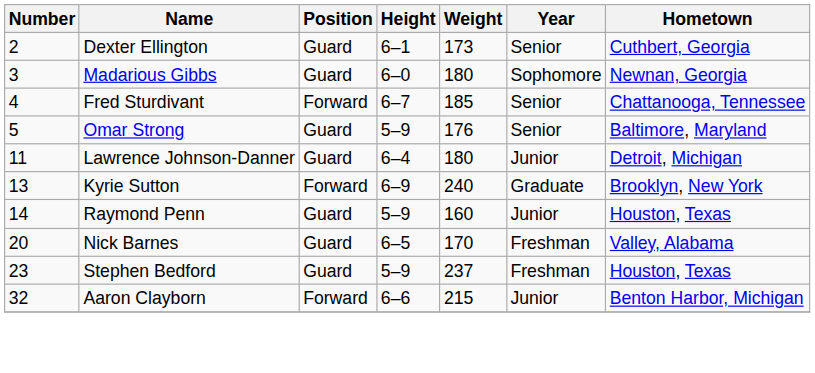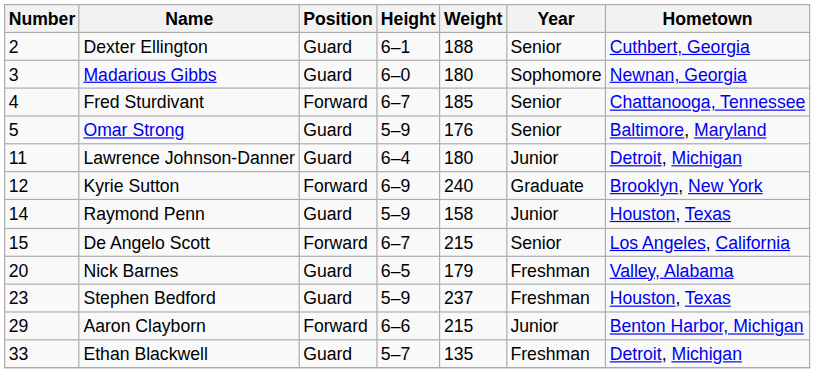 <table class="wikitable" style="font-size: 95%;">
 <tr>
 <th>Number</th>
 <th>Name</th>
 <th>Position</th>
 <th>Height</th>
 <th>Weight</th>
 <th>Year</th>
 <th>Hometown</th>
 </tr>
 <tr>
 <td>2</td>
 <td>Dexter Ellington</td>
 <td>Guard</td>
 <td>6–1</td>
-<td>173</td>
+<td>188</td>
 <td>Senior</td>
 <td><a href='#'>Cuthbert, Georgia</a></td>
 </tr>
 <tr>
 <td>3</td>
 <td><a href='#'>Madarious Gibbs</a></td>
 <td>Guard</td>
 <td>6–0</td>
 <td>180</td>
 <td>Sophomore</td>
 <td><a href='#'>Newnan, Georgia</a></td>
 </tr>
 <tr>
 <td>4</td>
 <td>Fred Sturdivant</td>
 <td>Forward</td>
 <td>6–7</td>
 <td>185</td>
 <td>Senior</td>
 <td><a href='#'>Chattanooga, Tennessee</a></td>
 </tr>
 <tr>
 <td>5</td>
 <td><a href='#'>Omar Strong</a></td>
 <td>Guard</td>
 <td>5–9</td>
 <td>176</td>
 <td>Senior</td>
 <td><a href='#'>Baltimore</a>, <a href='#'>Maryland</a></td>
 </tr>
 <tr>
 <td>11</td>
 <td>Lawrence Johnson-Danner</td>
 <td>Guard</td>
 <td>6–4</td>
 <td>180</td>
 <td>Junior</td>
 <td><a href='#'>Detroit</a>, <a href='#'>Michigan</a></td>
 </tr>
 <tr>
-<td>13</td>
+<td>12</td>
 <td>Kyrie Sutton</td>
 <td>Forward</td>
 <td>6–9</td>
 <td>240</td>
 <td>Graduate</td>
 <td><a href='#'>Brooklyn</a>, <a href='#'>New York</a></td>
 </tr>
 <tr>
 <td>14</td>
 <td>Raymond Penn</td>
 <td>Guard</td>
 <td>5–9</td>
-<td>160</td>
+<td>158</td>
 <td>Junior</td>
 <td><a href='#'>Houston</a>, <a href='#'>Texas</a></td>
+</tr>
+<tr>
+<td>15</td>
+<td>De Angelo Scott</td>
+<td>Forward</td>
+<td>6–7</td>
+<td>215</td>
+<td>Senior</td>
+<td><a href='#'>Los Angeles</a>, <a href='#'>California</a></td>
 </tr>
 <tr>
 <td>20</td>
 <td>Nick Barnes</td>
 <td>Guard</td>
 <td>6–5</td>
-<td>170</td>
+<td>179</td>
 <td>Freshman</td>
 <td><a href='#'>Valley, Alabama</a></td>
 </tr>
 <tr>
 <td>23</td>
 <td>Stephen Bedford</td>
 <td>Guard</td>
 <td>5–9</td>
 <td>237</td>
 <td>Freshman</td>
 <td><a href='#'>Houston</a>, <a href='#'>Texas</a></td>
 </tr>
 <tr>
-<td>32</td>
+<td>29</td>
 <td>Aaron Clayborn</td>
 <td>Forward</td>
 <td>6–6</td>
 <td>215</td>
 <td>Junior</td>
 <td><a href='#'>Benton Harbor, Michigan</a></td>
 </tr>
 <tr>
+<td>33</td>
+<td>Ethan Blackwell</td>
+<td>Guard</td>
+<td>5–7</td>
+<td>135</td>
+<td>Freshman</td>
+<td><a href='#'>Detroit</a>, <a href='#'>Michigan</a></td>
+</tr>
+<tr>
 </tr>
 </table>
